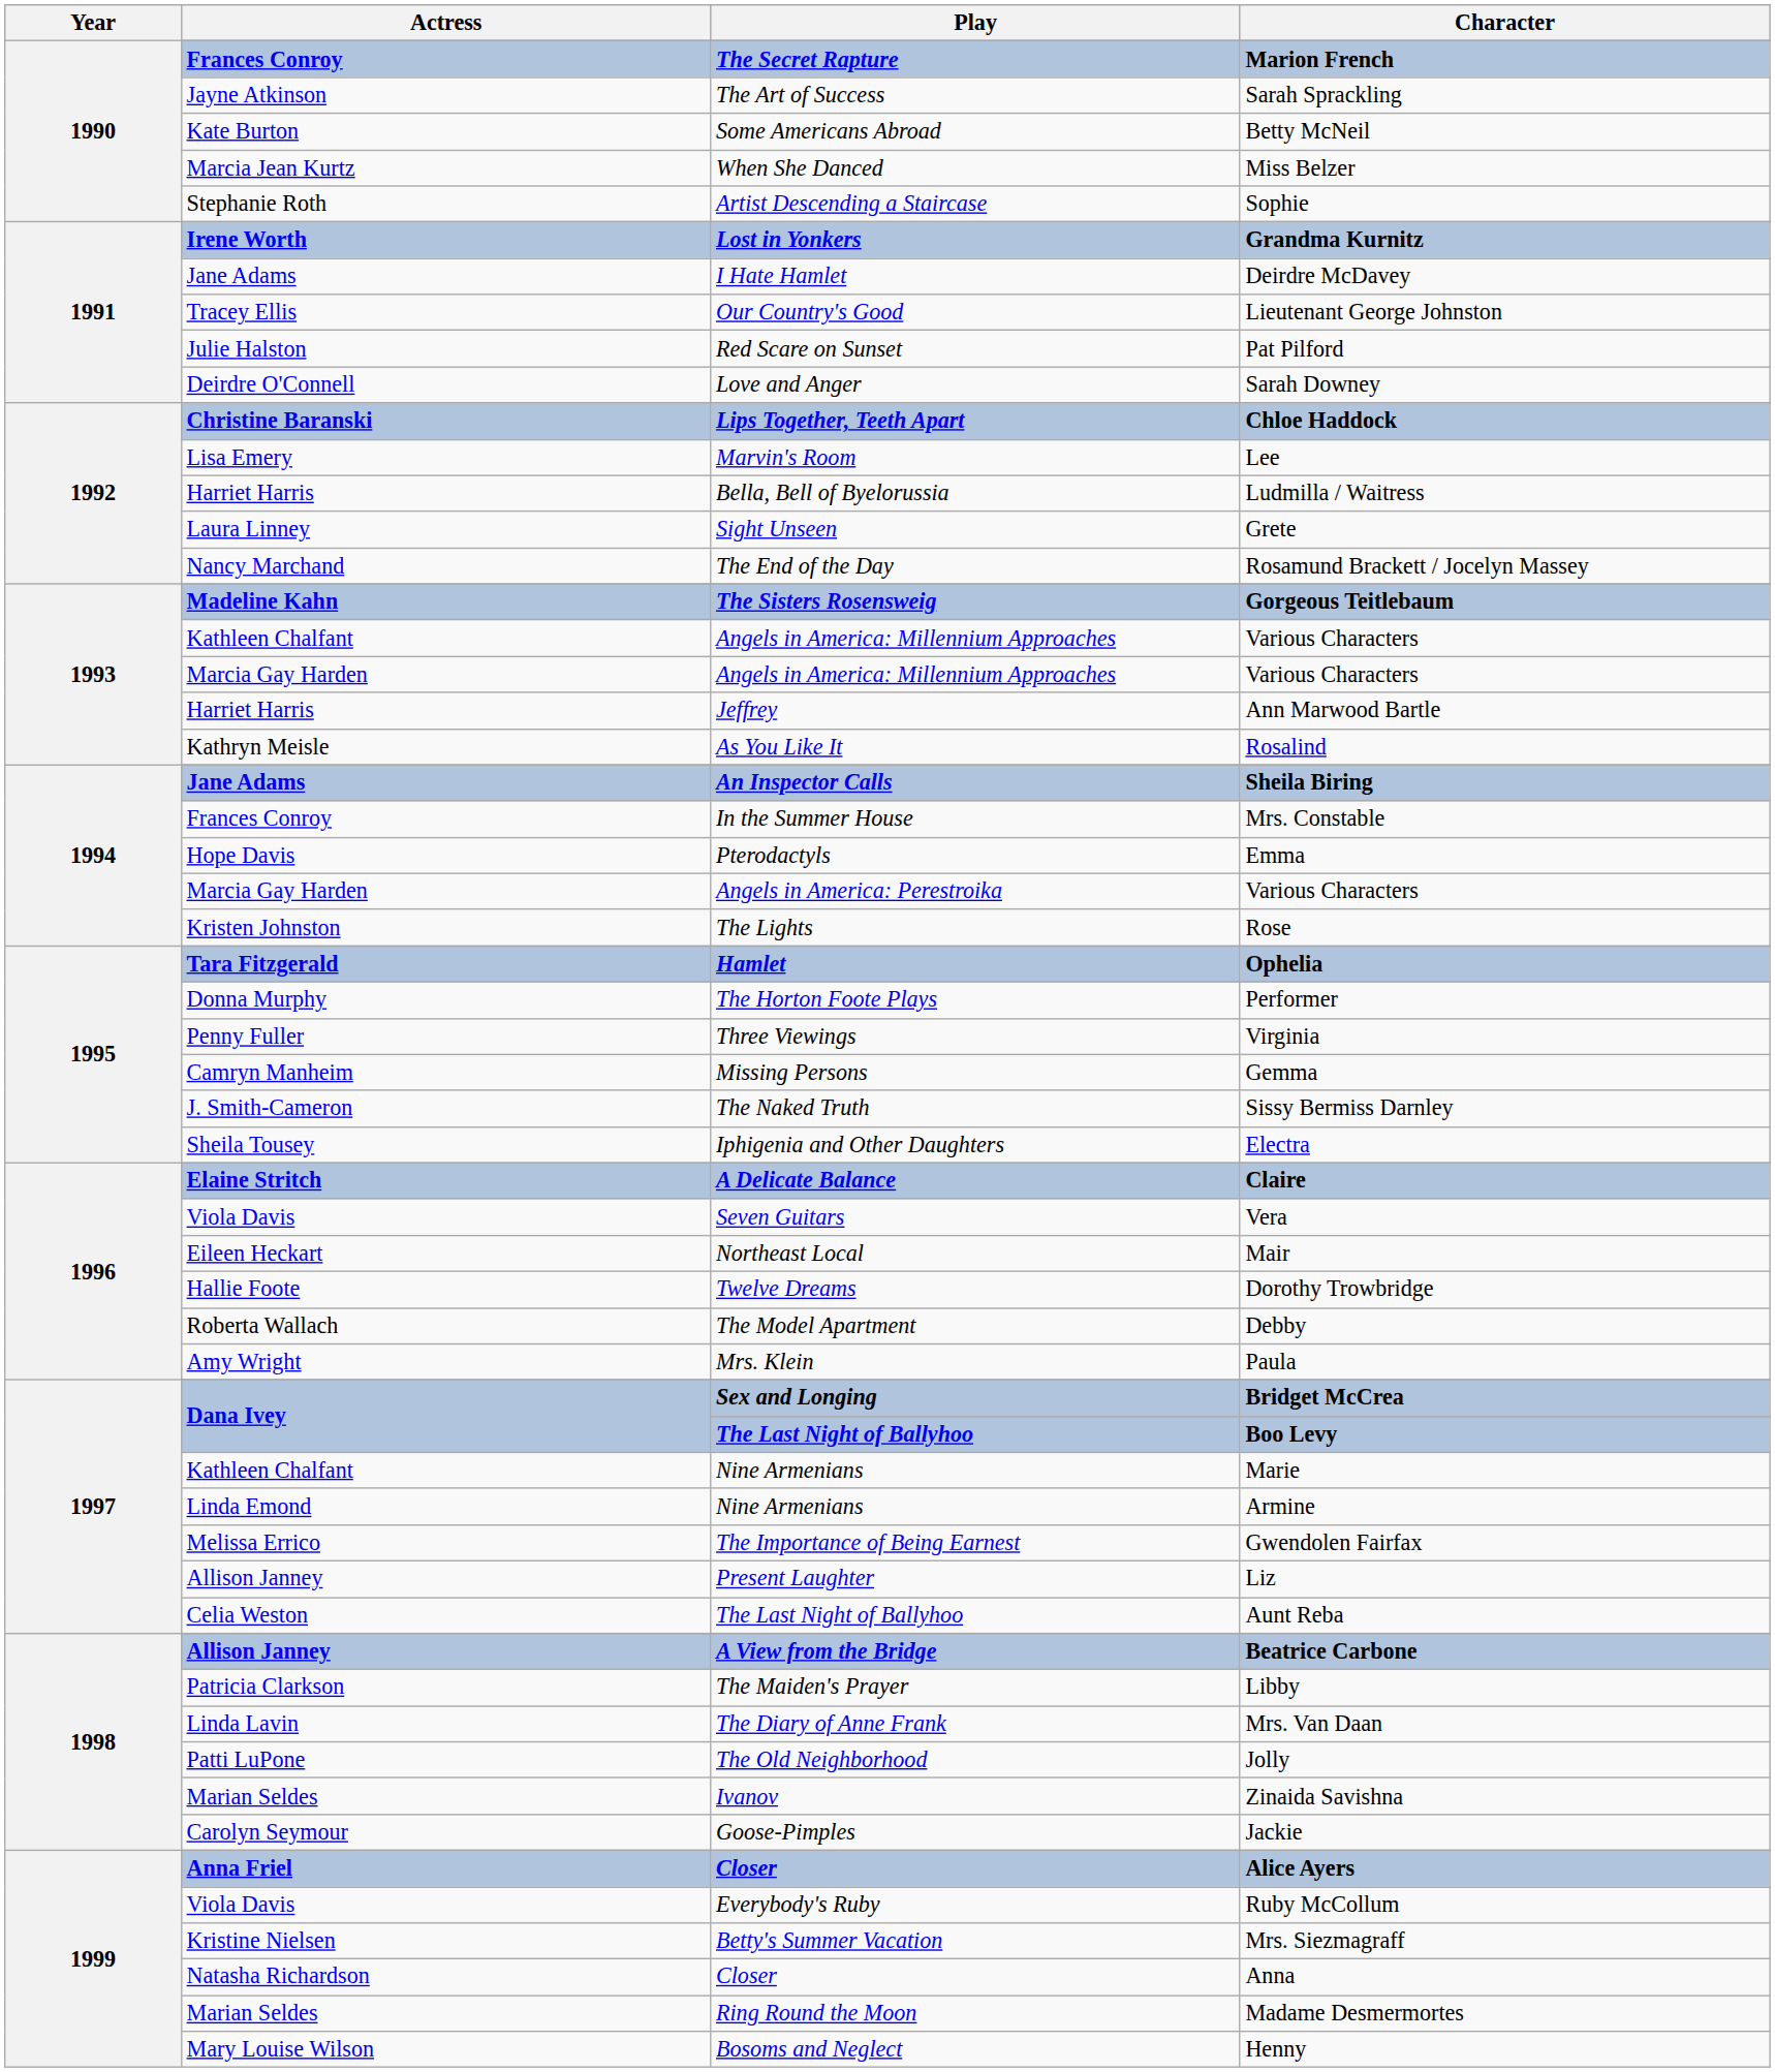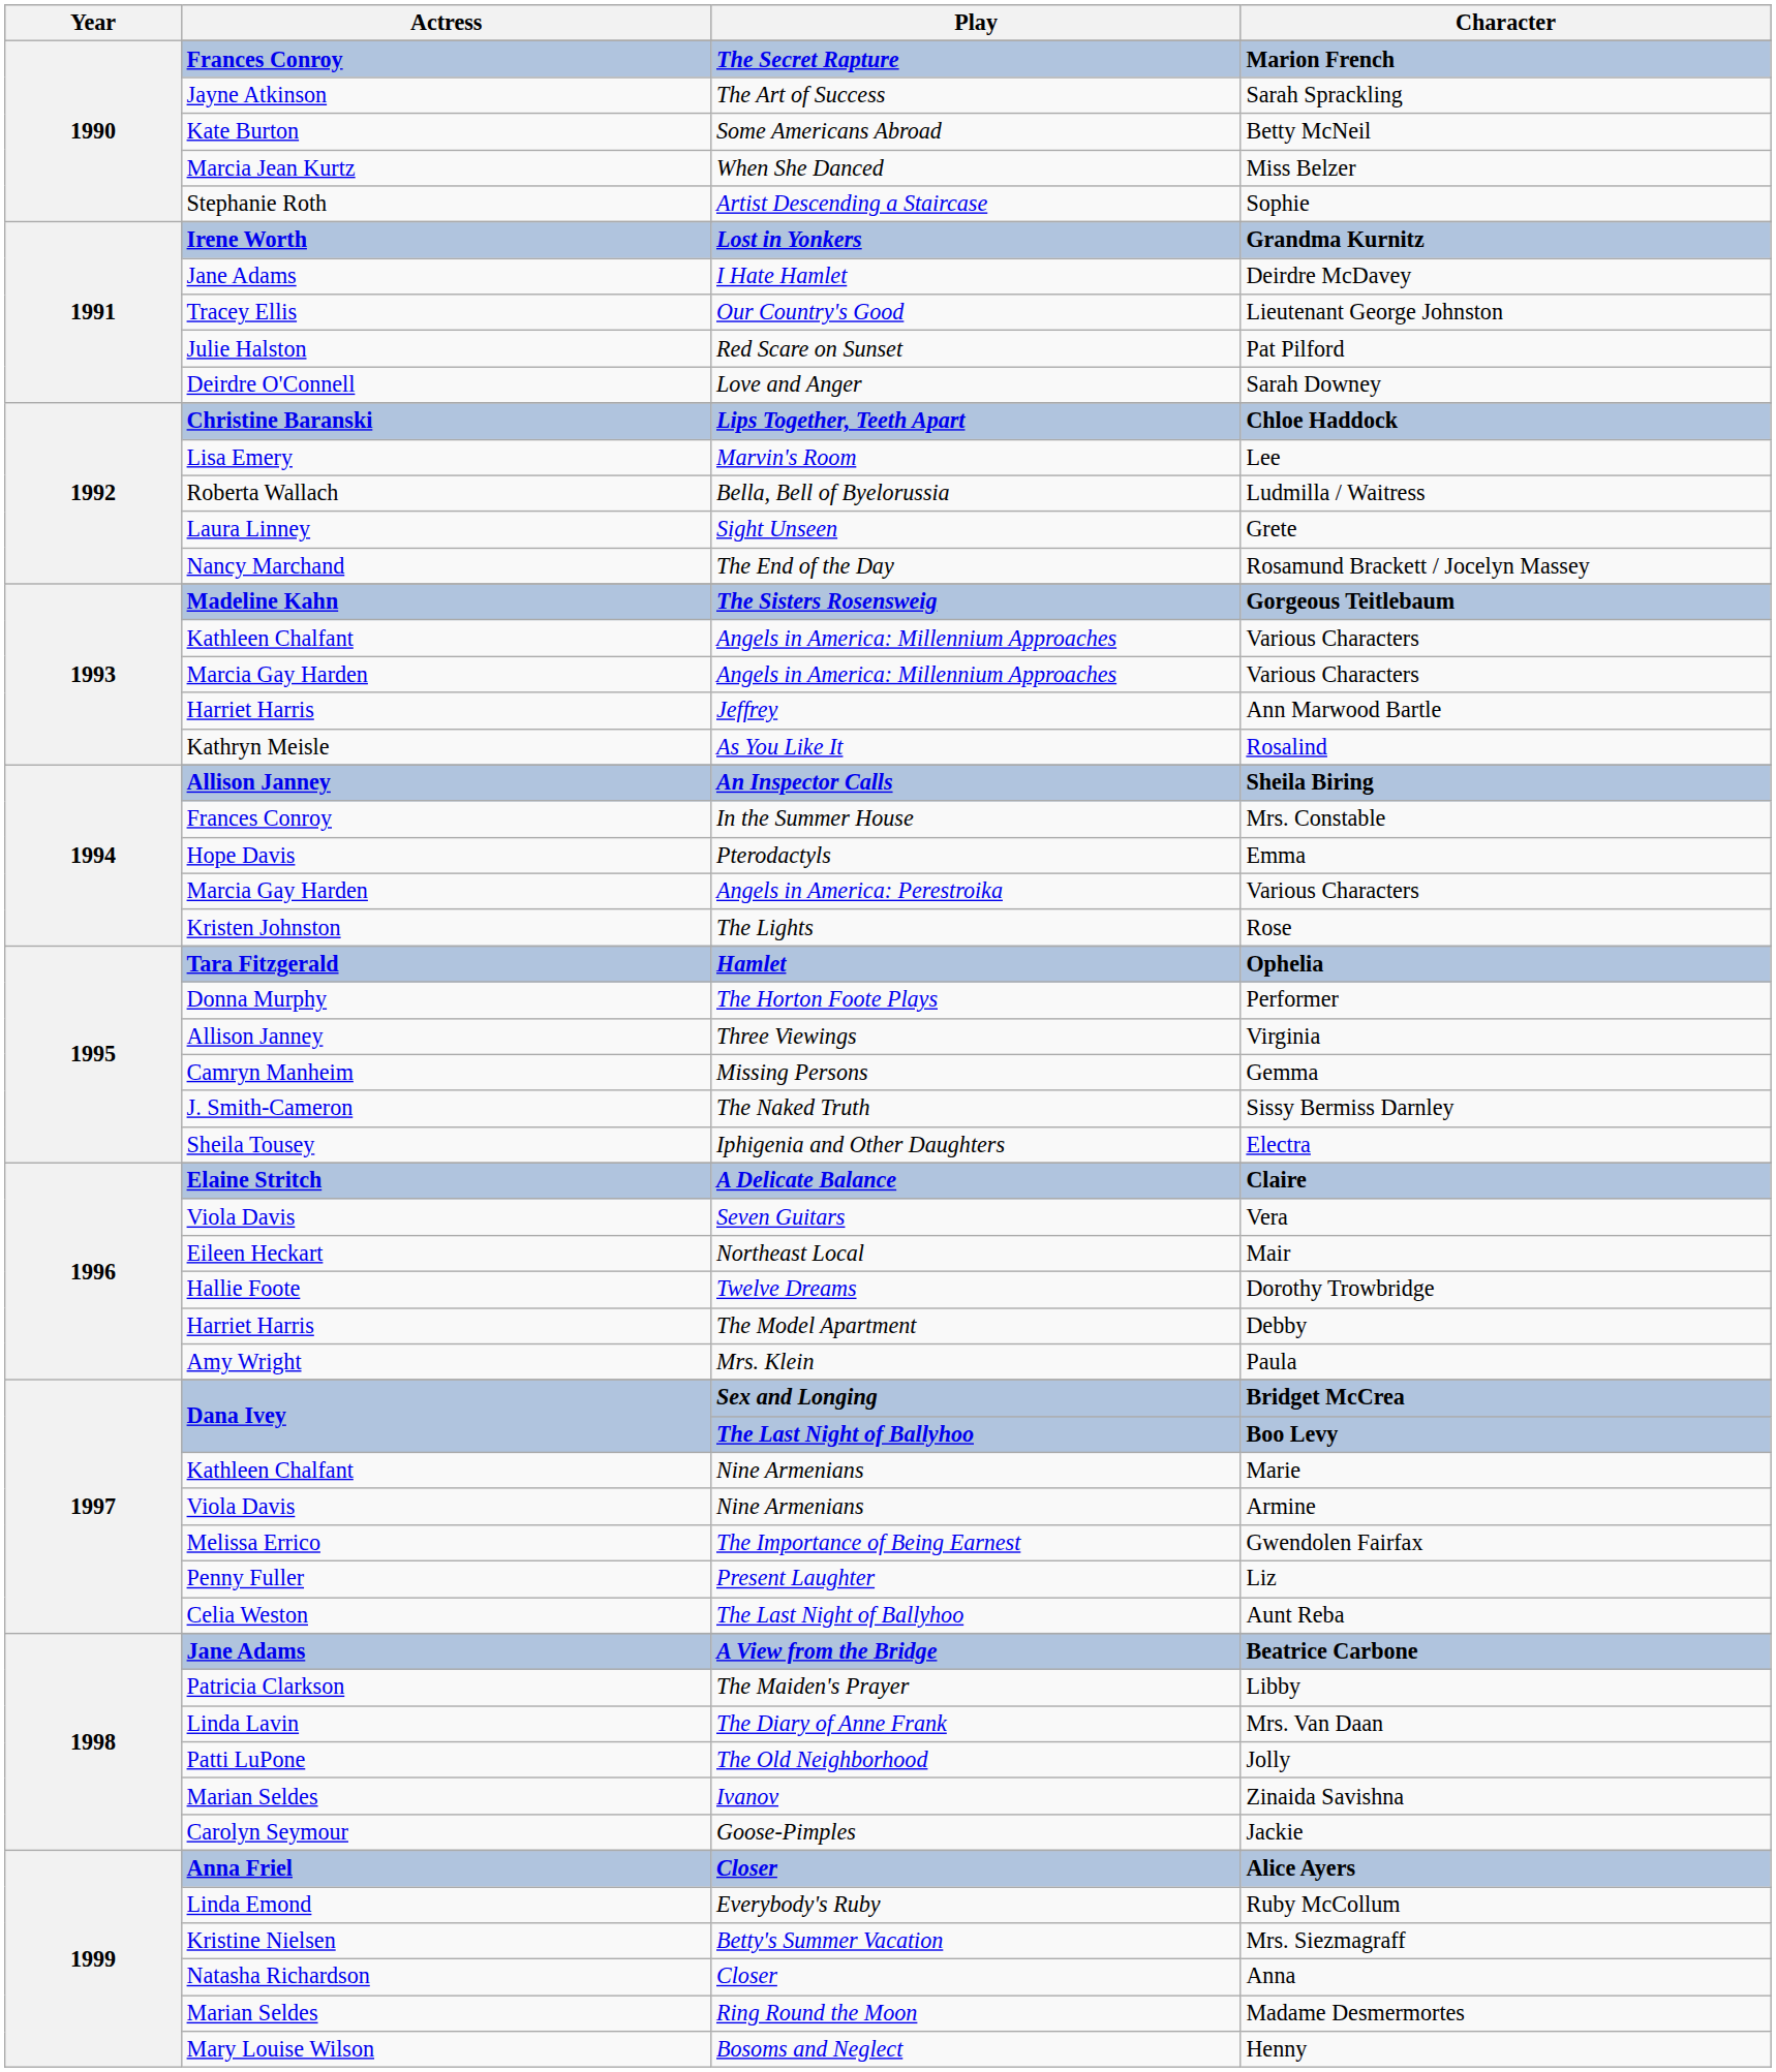 <table class="wikitable" style="width:98%;">
 <tr style="background:#bebebe;">
 <th style="width:10%;">Year</th>
 <th style="width:30%;">Actress</th>
 <th style="width:30%;">Play</th>
 <th style="width:30%;">Character</th>
 </tr>
 <tr>
 <th rowspan="6">1990</th>
 </tr>
 <tr style="background:#B0C4DE;">
 <td><strong><a href='#'>Frances Conroy</a></strong></td>
 <td><strong><em><a href='#'>The Secret Rapture</a></em></strong></td>
 <td><strong>Marion French</strong></td>
 </tr>
 <tr>
 <td><a href='#'>Jayne Atkinson</a></td>
 <td><em>The Art of Success</em></td>
 <td>Sarah Sprackling</td>
 </tr>
 <tr>
 <td><a href='#'>Kate Burton</a></td>
 <td><em>Some Americans Abroad</em></td>
 <td>Betty McNeil</td>
 </tr>
 <tr>
 <td><a href='#'>Marcia Jean Kurtz</a></td>
 <td><em>When She Danced</em></td>
 <td>Miss Belzer</td>
 </tr>
 <tr>
 <td>Stephanie Roth</td>
 <td><em><a href='#'>Artist Descending a Staircase</a></em></td>
 <td>Sophie</td>
 </tr>
 <tr>
 <th rowspan="6">1991</th>
 </tr>
 <tr style="background:#B0C4DE;">
 <td><strong><a href='#'>Irene Worth</a></strong></td>
 <td><strong><em><a href='#'>Lost in Yonkers</a></em></strong></td>
 <td><strong>Grandma Kurnitz </strong></td>
 </tr>
 <tr>
 <td><a href='#'>Jane Adams</a></td>
 <td><em><a href='#'>I Hate Hamlet</a></em></td>
 <td>Deirdre McDavey</td>
 </tr>
 <tr>
 <td><a href='#'>Tracey Ellis</a></td>
 <td><em><a href='#'>Our Country's Good</a></em></td>
 <td>Lieutenant George Johnston</td>
 </tr>
 <tr>
 <td><a href='#'>Julie Halston</a></td>
 <td><em>Red Scare on Sunset</em></td>
 <td>Pat Pilford</td>
 </tr>
 <tr>
 <td><a href='#'>Deirdre O'Connell</a></td>
 <td><em>Love and Anger</em></td>
 <td>Sarah Downey</td>
 </tr>
 <tr>
 <th rowspan="6">1992</th>
 </tr>
 <tr style="background:#B0C4DE;">
 <td><strong><a href='#'>Christine Baranski</a></strong></td>
 <td><strong><em><a href='#'>Lips Together, Teeth Apart</a></em></strong></td>
 <td><strong>Chloe Haddock</strong></td>
 </tr>
 <tr>
 <td><a href='#'>Lisa Emery</a></td>
 <td><em><a href='#'>Marvin's Room</a></em></td>
 <td>Lee</td>
 </tr>
 <tr>
-<td><a href='#'>Harriet Harris</a></td>
+<td>Roberta Wallach</td>
 <td><em>Bella, Bell of Byelorussia</em></td>
 <td>Ludmilla / Waitress</td>
 </tr>
 <tr>
 <td><a href='#'>Laura Linney</a></td>
 <td><em><a href='#'>Sight Unseen</a></em></td>
 <td>Grete</td>
 </tr>
 <tr>
 <td><a href='#'>Nancy Marchand</a></td>
 <td><em>The End of the Day</em></td>
 <td>Rosamund Brackett / Jocelyn Massey</td>
 </tr>
 <tr>
 <th rowspan="6">1993</th>
 </tr>
 <tr style="background:#B0C4DE;">
 <td><strong><a href='#'>Madeline Kahn</a></strong></td>
 <td><strong><em><a href='#'>The Sisters Rosensweig</a></em></strong></td>
 <td><strong>Gorgeous Teitlebaum</strong></td>
 </tr>
 <tr>
 <td><a href='#'>Kathleen Chalfant</a></td>
 <td><em><a href='#'>Angels in America: Millennium Approaches</a></em></td>
 <td>Various Characters</td>
 </tr>
 <tr>
 <td><a href='#'>Marcia Gay Harden</a></td>
 <td><em><a href='#'>Angels in America: Millennium Approaches</a></em></td>
 <td>Various Characters</td>
 </tr>
 <tr>
 <td><a href='#'>Harriet Harris</a></td>
 <td><em><a href='#'>Jeffrey</a></em></td>
 <td>Ann Marwood Bartle</td>
 </tr>
 <tr>
 <td>Kathryn Meisle</td>
 <td><em><a href='#'>As You Like It</a></em></td>
 <td><a href='#'>Rosalind</a></td>
 </tr>
 <tr>
 <th rowspan="6">1994</th>
 </tr>
 <tr style="background:#B0C4DE;">
-<td><strong><a href='#'>Jane Adams</a></strong></td>
+<td><strong><a href='#'>Allison Janney</a></strong></td>
 <td><strong><em><a href='#'>An Inspector Calls</a></em></strong></td>
 <td><strong>Sheila Biring </strong></td>
 </tr>
 <tr>
 <td><a href='#'>Frances Conroy</a></td>
 <td><em>In the Summer House</em></td>
 <td>Mrs. Constable</td>
 </tr>
 <tr>
 <td><a href='#'>Hope Davis</a></td>
 <td><em>Pterodactyls</em></td>
 <td>Emma</td>
 </tr>
 <tr>
 <td><a href='#'>Marcia Gay Harden</a></td>
 <td><em><a href='#'>Angels in America: Perestroika</a></em></td>
 <td>Various Characters</td>
 </tr>
 <tr>
 <td><a href='#'>Kristen Johnston</a></td>
 <td><em>The Lights</em></td>
 <td>Rose</td>
 </tr>
 <tr>
 <th rowspan="7">1995</th>
 </tr>
 <tr style="background:#B0C4DE;">
 <td><strong><a href='#'>Tara Fitzgerald</a></strong></td>
 <td><strong><em><a href='#'>Hamlet</a></em></strong></td>
 <td><strong>Ophelia</strong></td>
 </tr>
 <tr>
 <td><a href='#'>Donna Murphy</a></td>
 <td><em><a href='#'>The Horton Foote Plays</a></em></td>
 <td>Performer</td>
 </tr>
 <tr>
-<td><a href='#'>Penny Fuller</a></td>
+<td><a href='#'>Allison Janney</a></td>
 <td><em>Three Viewings</em></td>
 <td>Virginia</td>
 </tr>
 <tr>
 <td><a href='#'>Camryn Manheim</a></td>
 <td><em>Missing Persons</em></td>
 <td>Gemma</td>
 </tr>
 <tr>
 <td><a href='#'>J. Smith-Cameron</a></td>
 <td><em>The Naked Truth</em></td>
 <td>Sissy Bermiss Darnley</td>
 </tr>
 <tr>
 <td><a href='#'>Sheila Tousey</a></td>
 <td><em>Iphigenia and Other Daughters</em></td>
 <td><a href='#'>Electra</a></td>
 </tr>
 <tr>
 <th rowspan="7">1996</th>
 </tr>
 <tr style="background:#B0C4DE;">
 <td><strong><a href='#'>Elaine Stritch</a></strong></td>
 <td><strong><em><a href='#'>A Delicate Balance</a></em></strong></td>
 <td><strong>Claire</strong></td>
 </tr>
 <tr>
 <td><a href='#'>Viola Davis</a></td>
 <td><em><a href='#'>Seven Guitars</a></em></td>
 <td>Vera</td>
 </tr>
 <tr>
 <td><a href='#'>Eileen Heckart</a></td>
 <td><em>Northeast Local</em></td>
 <td>Mair</td>
 </tr>
 <tr>
 <td><a href='#'>Hallie Foote</a></td>
 <td><em><a href='#'>Twelve Dreams</a></em></td>
 <td>Dorothy Trowbridge</td>
 </tr>
 <tr>
-<td>Roberta Wallach</td>
+<td><a href='#'>Harriet Harris</a></td>
 <td><em>The Model Apartment</em></td>
 <td>Debby</td>
 </tr>
 <tr>
 <td><a href='#'>Amy Wright</a></td>
 <td><em>Mrs. Klein</em></td>
 <td>Paula</td>
 </tr>
 <tr>
 <th rowspan="8">1997</th>
 </tr>
 <tr style="background:#B0C4DE;">
 <td rowspan="2"><strong><a href='#'>Dana Ivey</a></strong></td>
 <td><strong><em>Sex and Longing</em></strong></td>
 <td><strong>Bridget McCrea</strong></td>
 </tr>
 <tr style="background:#B0C4DE;">
 <td><strong><em><a href='#'>The Last Night of Ballyhoo</a></em></strong></td>
 <td><strong>Boo Levy </strong></td>
 </tr>
 <tr>
 <td><a href='#'>Kathleen Chalfant</a></td>
 <td><em>Nine Armenians</em></td>
 <td>Marie</td>
 </tr>
 <tr>
-<td><a href='#'>Linda Emond</a></td>
+<td><a href='#'>Viola Davis</a></td>
 <td><em>Nine Armenians</em></td>
 <td>Armine</td>
 </tr>
 <tr>
 <td><a href='#'>Melissa Errico</a></td>
 <td><em><a href='#'>The Importance of Being Earnest</a></em></td>
 <td>Gwendolen Fairfax</td>
 </tr>
 <tr>
-<td><a href='#'>Allison Janney</a></td>
+<td><a href='#'>Penny Fuller</a></td>
 <td><em><a href='#'>Present Laughter</a></em></td>
 <td>Liz</td>
 </tr>
 <tr>
 <td><a href='#'>Celia Weston</a></td>
 <td><em><a href='#'>The Last Night of Ballyhoo</a></em></td>
 <td>Aunt Reba</td>
 </tr>
 <tr>
 <th rowspan="7">1998</th>
 </tr>
 <tr style="background:#B0C4DE;">
-<td><strong><a href='#'>Allison Janney</a></strong></td>
+<td><strong><a href='#'>Jane Adams</a></strong></td>
 <td><strong><em><a href='#'>A View from the Bridge</a></em></strong></td>
 <td><strong>Beatrice Carbone</strong></td>
 </tr>
 <tr>
 <td><a href='#'>Patricia Clarkson</a></td>
 <td><em>The Maiden's Prayer</em></td>
 <td>Libby</td>
 </tr>
 <tr>
 <td><a href='#'>Linda Lavin</a></td>
 <td><em><a href='#'>The Diary of Anne Frank</a></em></td>
 <td>Mrs. Van Daan</td>
 </tr>
 <tr>
 <td><a href='#'>Patti LuPone</a></td>
 <td><em><a href='#'>The Old Neighborhood</a></em></td>
 <td>Jolly</td>
 </tr>
 <tr>
 <td><a href='#'>Marian Seldes</a></td>
 <td><em><a href='#'>Ivanov</a></em></td>
 <td>Zinaida Savishna</td>
 </tr>
 <tr>
 <td><a href='#'>Carolyn Seymour</a></td>
 <td><em>Goose-Pimples</em></td>
 <td>Jackie</td>
 </tr>
 <tr>
 <th rowspan="7">1999</th>
 </tr>
 <tr style="background:#B0C4DE;">
 <td><strong><a href='#'>Anna Friel</a></strong></td>
 <td><strong><em><a href='#'>Closer</a></em></strong></td>
 <td><strong>Alice Ayers</strong></td>
 </tr>
 <tr>
-<td><a href='#'>Viola Davis</a></td>
+<td><a href='#'>Linda Emond</a></td>
 <td><em>Everybody's Ruby</em></td>
 <td>Ruby McCollum</td>
 </tr>
 <tr>
 <td><a href='#'>Kristine Nielsen</a></td>
 <td><em><a href='#'>Betty's Summer Vacation</a></em></td>
 <td>Mrs. Siezmagraff</td>
 </tr>
 <tr>
 <td><a href='#'>Natasha Richardson</a></td>
 <td><em><a href='#'>Closer</a></em></td>
 <td>Anna</td>
 </tr>
 <tr>
 <td><a href='#'>Marian Seldes</a></td>
 <td><em><a href='#'>Ring Round the Moon</a></em></td>
 <td>Madame Desmermortes</td>
 </tr>
 <tr>
 <td><a href='#'>Mary Louise Wilson</a></td>
 <td><em><a href='#'>Bosoms and Neglect</a></em></td>
 <td>Henny</td>
 </tr>
 </table>
